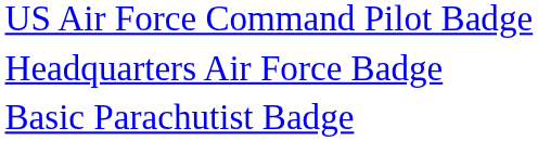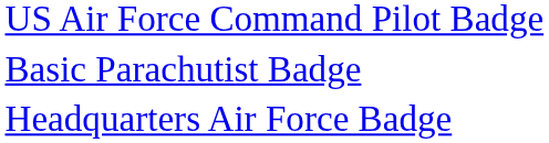 <table>
 <tr>
 <td></td>
 <td><a href='#'>US Air Force Command Pilot Badge</a></td>
 </tr>
 <tr>
 <td></td>
-<td><a href='#'>Headquarters Air Force Badge</a></td>
+<td><a href='#'>Basic Parachutist Badge</a></td>
 </tr>
 <tr>
 <td></td>
-<td><a href='#'>Basic Parachutist Badge</a></td>
+<td><a href='#'>Headquarters Air Force Badge</a></td>
 </tr>
 </table>
